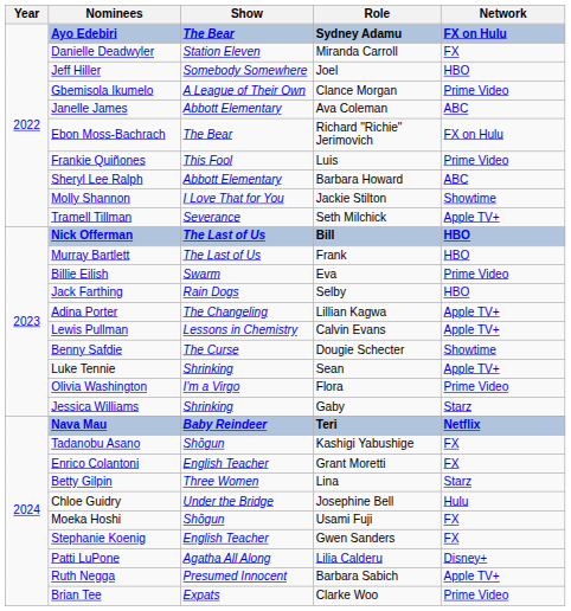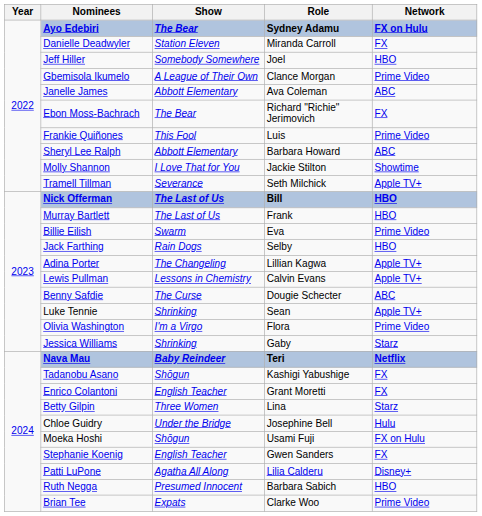 <table class="wikitable" width="85%" cellpadding="5">
 <tr>
 <th width="100"><strong>Year</strong></th>
 <th width="450"><strong>Nominees</strong></th>
 <th width="450"><strong>Show</strong></th>
 <th width="450"><strong>Role</strong></th>
 <th width="450"><strong>Network</strong></th>
 </tr>
 <tr>
 <td rowspan="10" style="text-align:center;"><a href='#'>2022</a><br></td>
 <td style="background:#B0C4DE"><strong><a href='#'>Ayo Edebiri</a></strong></td>
 <td style="background:#B0C4DE"><strong><em><a href='#'>The Bear</a></em></strong></td>
 <td style="background:#B0C4DE"><strong>Sydney Adamu</strong></td>
 <td style="background:#B0C4DE"><strong><a href='#'>FX on Hulu</a></strong></td>
 </tr>
 <tr>
 <td><a href='#'>Danielle Deadwyler</a></td>
 <td><em><a href='#'>Station Eleven</a></em></td>
 <td>Miranda Carroll</td>
 <td><a href='#'>FX</a></td>
 </tr>
 <tr>
 <td><a href='#'>Jeff Hiller</a></td>
 <td><em><a href='#'>Somebody Somewhere</a></em></td>
 <td>Joel</td>
 <td><a href='#'>HBO</a></td>
 </tr>
 <tr>
 <td><a href='#'>Gbemisola Ikumelo</a></td>
 <td><em><a href='#'>A League of Their Own</a></em></td>
 <td>Clance Morgan</td>
 <td><a href='#'>Prime Video</a></td>
 </tr>
 <tr>
 <td><a href='#'>Janelle James</a></td>
 <td><em><a href='#'>Abbott Elementary</a></em></td>
 <td>Ava Coleman</td>
 <td><a href='#'>ABC</a></td>
 </tr>
 <tr>
 <td><a href='#'>Ebon Moss-Bachrach</a></td>
 <td><em><a href='#'>The Bear</a></em></td>
 <td>Richard "Richie" Jerimovich</td>
-<td><a href='#'>FX on Hulu</a></td>
+<td><a href='#'>FX</a></td>
 </tr>
 <tr>
 <td><a href='#'>Frankie Quiñones</a></td>
 <td><em><a href='#'>This Fool</a></em></td>
 <td>Luis</td>
 <td><a href='#'>Prime Video</a></td>
 </tr>
 <tr>
 <td><a href='#'>Sheryl Lee Ralph</a></td>
 <td><em><a href='#'>Abbott Elementary</a></em></td>
 <td>Barbara Howard</td>
 <td><a href='#'>ABC</a></td>
 </tr>
 <tr>
 <td><a href='#'>Molly Shannon</a></td>
 <td><em><a href='#'>I Love That for You</a></em></td>
 <td>Jackie Stilton</td>
 <td><a href='#'>Showtime</a></td>
 </tr>
 <tr>
 <td><a href='#'>Tramell Tillman</a></td>
 <td><em><a href='#'>Severance</a></em></td>
 <td>Seth Milchick</td>
 <td><a href='#'>Apple TV+</a></td>
 </tr>
 <tr>
 <td rowspan="10" style="text-align:center;"><a href='#'>2023</a><br></td>
 <td style="background:#B0C4DE"><strong><a href='#'>Nick Offerman</a></strong></td>
 <td style="background:#B0C4DE"><strong><em><a href='#'>The Last of Us</a></em></strong></td>
 <td style="background:#B0C4DE"><strong>Bill</strong></td>
 <td style="background:#B0C4DE"><strong><a href='#'>HBO</a></strong></td>
 </tr>
 <tr>
 <td><a href='#'>Murray Bartlett</a></td>
 <td><em><a href='#'>The Last of Us</a></em></td>
 <td>Frank</td>
 <td><a href='#'>HBO</a></td>
 </tr>
 <tr>
 <td><a href='#'>Billie Eilish</a></td>
 <td><em><a href='#'>Swarm</a></em></td>
 <td>Eva</td>
 <td><a href='#'>Prime Video</a></td>
 </tr>
 <tr>
 <td><a href='#'>Jack Farthing</a></td>
 <td><em><a href='#'>Rain Dogs</a></em></td>
 <td>Selby</td>
 <td><a href='#'>HBO</a></td>
 </tr>
 <tr>
 <td><a href='#'>Adina Porter</a></td>
 <td><em><a href='#'>The Changeling</a></em></td>
 <td>Lillian Kagwa</td>
 <td><a href='#'>Apple TV+</a></td>
 </tr>
 <tr>
 <td><a href='#'>Lewis Pullman</a></td>
 <td><em><a href='#'>Lessons in Chemistry</a></em></td>
 <td>Calvin Evans</td>
 <td><a href='#'>Apple TV+</a></td>
 </tr>
 <tr>
 <td><a href='#'>Benny Safdie</a></td>
 <td><em><a href='#'>The Curse</a></em></td>
 <td>Dougie Schecter</td>
-<td><a href='#'>Showtime</a></td>
+<td><a href='#'>ABC</a></td>
 </tr>
 <tr>
 <td>Luke Tennie</td>
 <td><em><a href='#'>Shrinking</a></em></td>
 <td>Sean</td>
 <td><a href='#'>Apple TV+</a></td>
 </tr>
 <tr>
 <td><a href='#'>Olivia Washington</a></td>
 <td><em><a href='#'>I'm a Virgo</a></em></td>
 <td>Flora</td>
 <td><a href='#'>Prime Video</a></td>
 </tr>
 <tr>
 <td><a href='#'>Jessica Williams</a></td>
 <td><em><a href='#'>Shrinking</a></em></td>
 <td>Gaby</td>
 <td><a href='#'>Starz</a></td>
 </tr>
 <tr>
 <td rowspan="10" style="text-align:center;"><a href='#'>2024</a><br></td>
 <td style="background:#B0C4DE"><strong><a href='#'>Nava Mau</a></strong></td>
 <td style="background:#B0C4DE"><strong><em><a href='#'>Baby Reindeer</a></em></strong></td>
 <td style="background:#B0C4DE"><strong>Teri</strong></td>
 <td style="background:#B0C4DE"><strong><a href='#'>Netflix</a></strong></td>
 </tr>
 <tr>
 <td><a href='#'>Tadanobu Asano</a></td>
 <td><a href='#'><em>Shōgun</em></a></td>
 <td>Kashigi Yabushige</td>
 <td><a href='#'>FX</a></td>
 </tr>
 <tr>
 <td><a href='#'>Enrico Colantoni</a></td>
 <td><a href='#'><em>English Teacher</em></a></td>
 <td>Grant Moretti</td>
 <td><a href='#'>FX</a></td>
 </tr>
 <tr>
 <td><a href='#'>Betty Gilpin</a></td>
 <td><a href='#'><em>Three Women</em></a></td>
 <td>Lina</td>
 <td><a href='#'>Starz</a></td>
 </tr>
 <tr>
 <td>Chloe Guidry</td>
 <td><a href='#'><em>Under the Bridge</em></a></td>
 <td>Josephine Bell</td>
 <td><a href='#'>Hulu</a></td>
 </tr>
 <tr>
 <td>Moeka Hoshi</td>
 <td><a href='#'><em>Shōgun</em></a></td>
 <td>Usami Fuji</td>
-<td><a href='#'>FX</a></td>
+<td><a href='#'>FX on Hulu</a></td>
 </tr>
 <tr>
 <td><a href='#'>Stephanie Koenig</a></td>
 <td><a href='#'><em>English Teacher</em></a></td>
 <td>Gwen Sanders</td>
 <td><a href='#'>FX</a></td>
 </tr>
 <tr>
 <td><a href='#'>Patti LuPone</a></td>
 <td><a href='#'><em>Agatha All Along</em></a></td>
 <td><a href='#'>Lilia Calderu</a></td>
 <td><a href='#'>Disney+</a></td>
 </tr>
 <tr>
 <td><a href='#'>Ruth Negga</a></td>
 <td><a href='#'><em>Presumed Innocent</em></a></td>
 <td>Barbara Sabich</td>
-<td><a href='#'>Apple TV+</a></td>
+<td><a href='#'>HBO</a></td>
 </tr>
 <tr>
 <td><a href='#'>Brian Tee</a></td>
 <td><a href='#'><em>Expats</em></a></td>
 <td>Clarke Woo</td>
 <td><a href='#'>Prime Video</a></td>
 </tr>
 </table>
